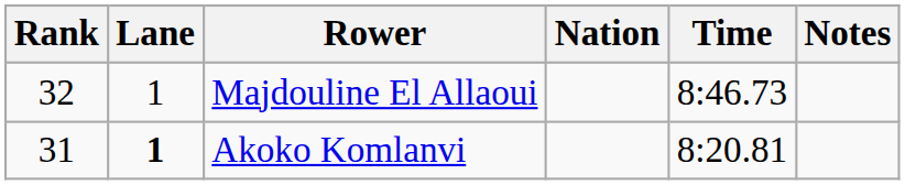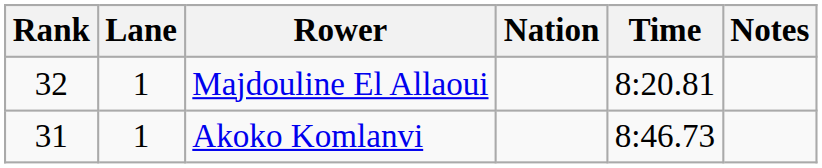 <table class="wikitable sortable" style="text-align:center">
 <tr>
 <th>Rank</th>
 <th>Lane</th>
 <th>Rower</th>
 <th>Nation</th>
 <th>Time</th>
 <th>Notes</th>
 </tr>
 <tr>
 <td>32</td>
 <td>1</td>
 <td align=left><a href='#'>Majdouline El Allaoui</a></td>
 <td align=left></td>
-<td>8:46.73</td>
+<td>8:20.81</td>
 <td></td>
 </tr>
 <tr>
 <td>31</td>
-<td><strong>1</strong></td>
+<td>1</td>
 <td align=left><a href='#'>Akoko Komlanvi</a></td>
 <td align=left></td>
-<td>8:20.81</td>
+<td>8:46.73</td>
 <td></td>
 </tr>
 </table>
